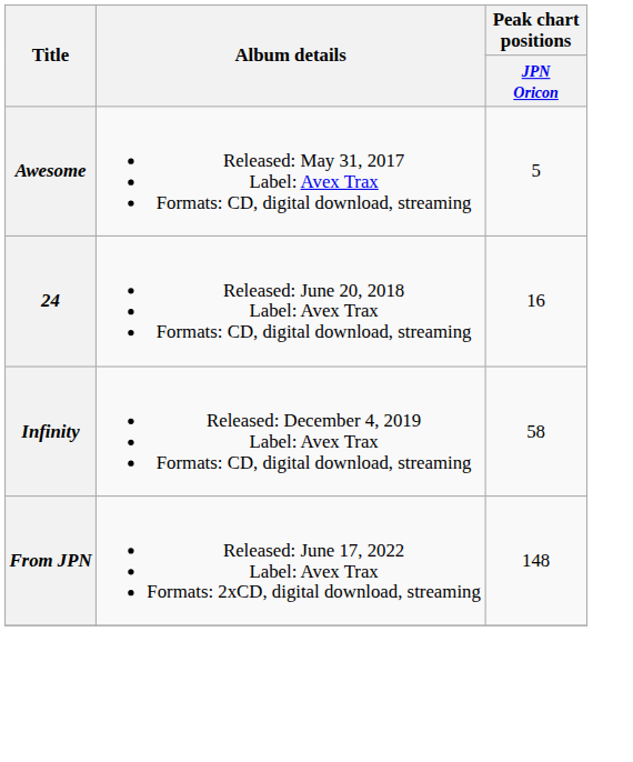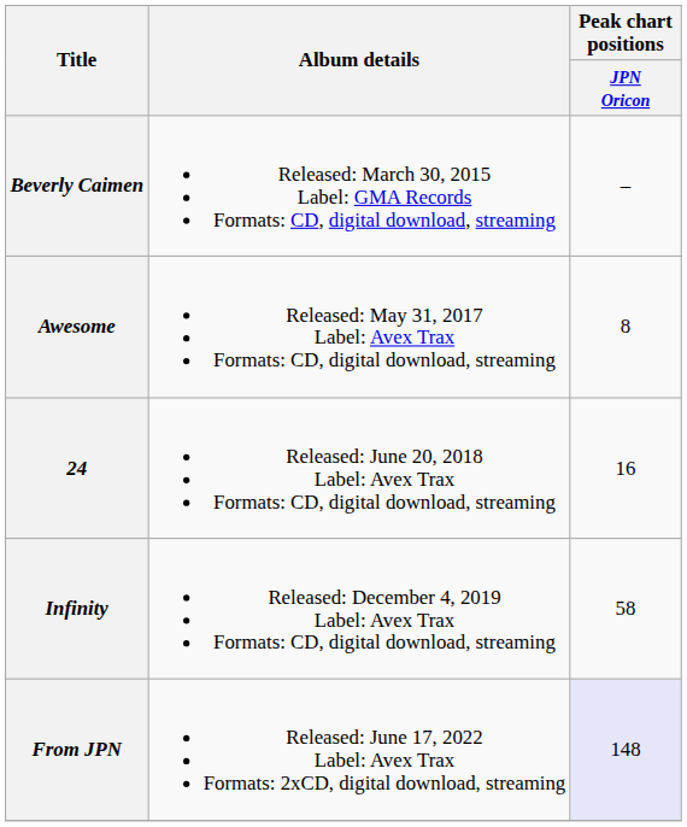 <table class="wikitable plainrowheaders" style="text-align:center;">
 <tr>
 <th scope="col" rowspan="2">Title</th>
 <th scope="col" rowspan="2">Album details</th>
 <th scope="col" colspan="1" style="width:5em;">Peak chart positions</th>
 </tr>
 <tr>
 <th ! style="width:2.5em;"><small><em><a href='#'>JPN<br>Oricon</a></em></small></th>
 </tr>
 <tr>
+<th scope="row"><em>Beverly Caimen</em></th>
+<td><br><ul><li>Released: March 30, 2015</li><li>Label: <a href='#'>GMA Records</a></li><li>Formats: <a href='#'>CD</a>, <a href='#'>digital download</a>, <a href='#'>streaming</a></li></ul></td>
+<td>–</td>
+</tr>
+<tr>
 <th scope="row"><em>Awesome</em></th>
 <td><br><ul><li>Released: May 31, 2017</li><li>Label: <a href='#'>Avex Trax</a></li><li>Formats: CD, digital download, streaming</li></ul></td>
-<td>5</td>
+<td>8</td>
 </tr>
 <tr>
 <th scope="row"><em>24</em></th>
 <td><br><ul><li>Released: June 20, 2018</li><li>Label: Avex Trax</li><li>Formats: CD, digital download, streaming</li></ul></td>
 <td>16</td>
 </tr>
 <tr>
 <th scope="row"><em>Infinity</em></th>
 <td><br><ul><li>Released: December 4, 2019</li><li>Label: Avex Trax</li><li>Formats: CD, digital download, streaming</li></ul></td>
 <td>58</td>
 </tr>
 <tr>
 <th scope="row"><em>From JPN</em></th>
 <td><br><ul><li>Released: June 17, 2022</li><li>Label: Avex Trax</li><li>Formats: 2xCD, digital download, streaming</li></ul></td>
-<td>148</td>
+<td style="background: lavender;">148</td>
 </tr>
 <tr>
 </tr>
 </table>
